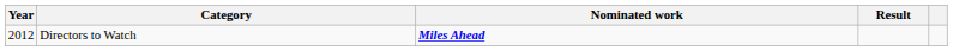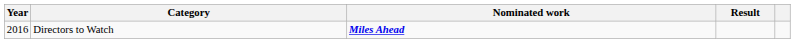 <table class=wikitable>
 <tr>
 <th scope="col" style="width:1em;">Year</th>
 <th scope="col" style="width:29em;">Category</th>
 <th scope="col" style="width:34em;">Nominated work</th>
 <th scope="col" style="width:5em;">Result</th>
 <th scope="col" style="width:1em;"></th>
 </tr>
 <tr>
-<td Scope=row, style="text-align:center;" rowspan="1">2012</td>
+<td Scope=row, style="text-align:center;" rowspan="1">2016</td>
 <td>Directors to Watch</td>
 <td><strong><em><a href='#'>Miles Ahead</a></em></strong></td>
 <td></td>
 <td style="text-align:center;"></td>
 </tr>
 </table>
